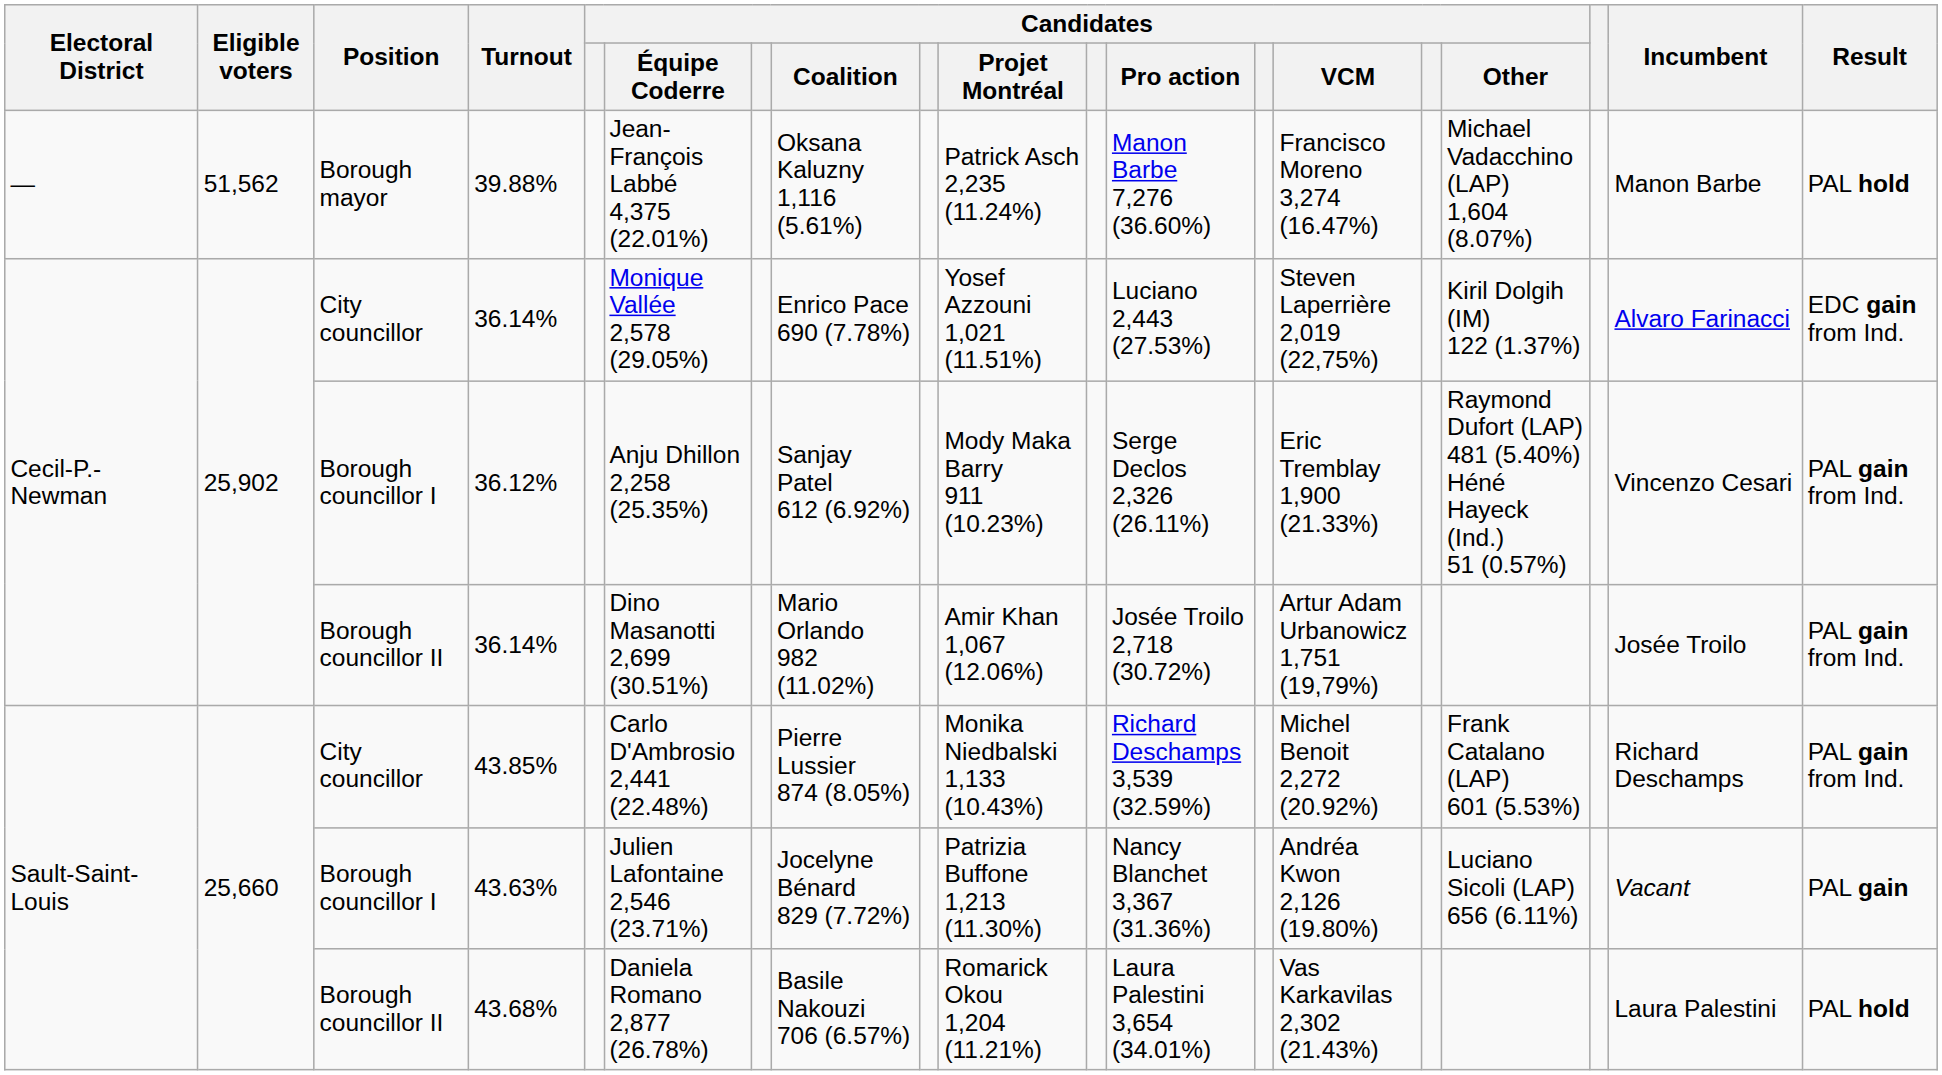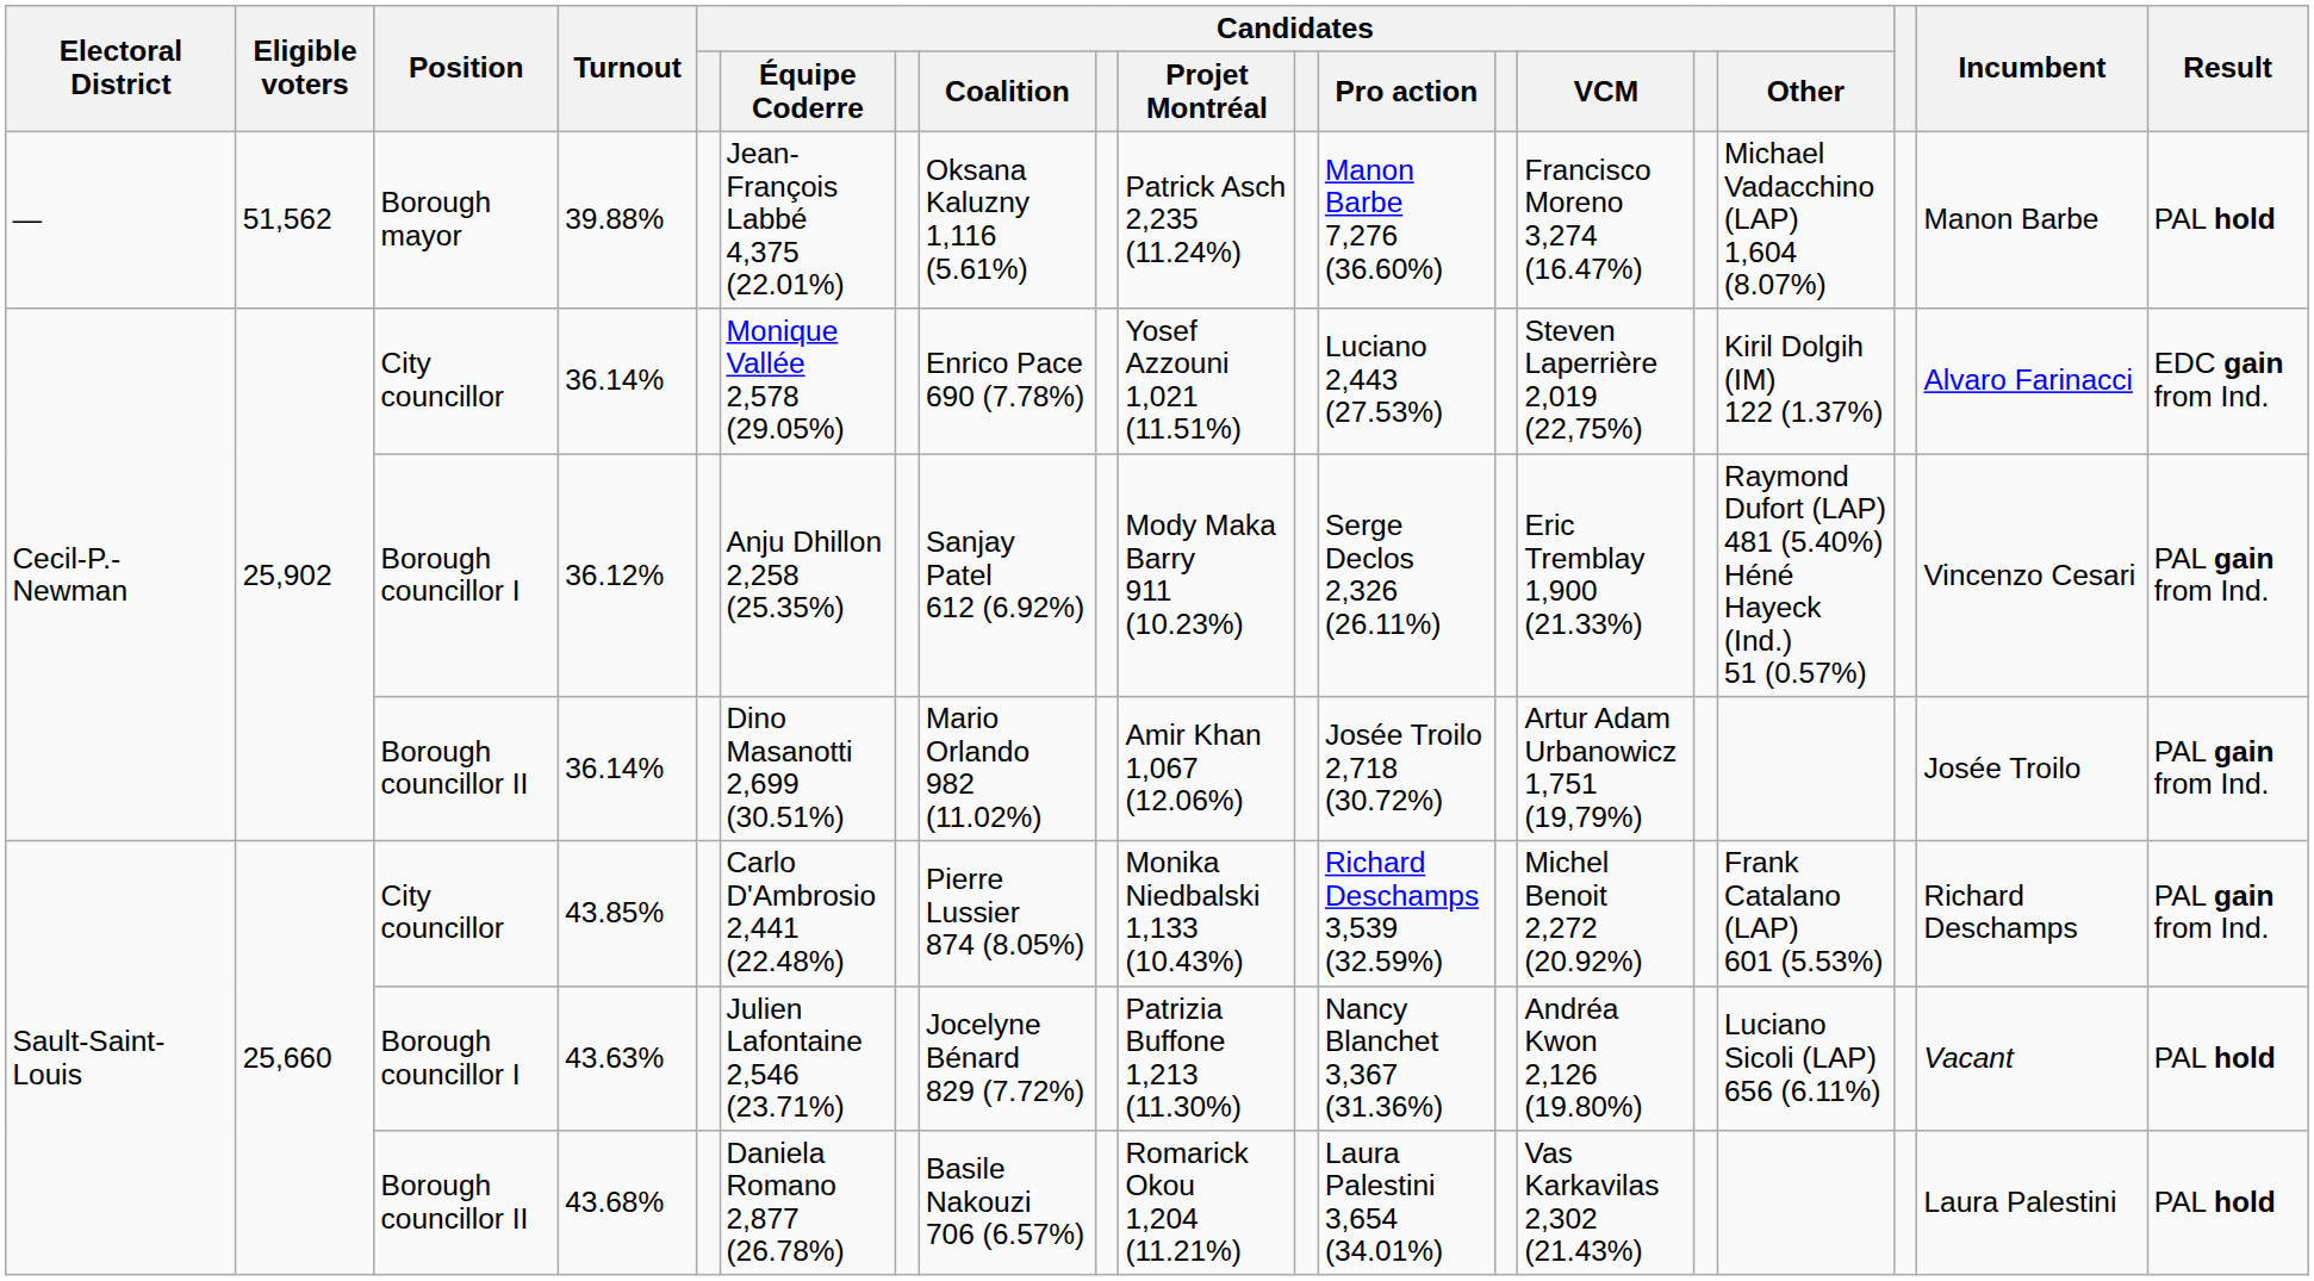 <table class="wikitable" width="100%">
 <tr>
 <th width=10% rowspan=2>Electoral District</th>
 <th width=6% rowspan=2>Eligible voters</th>
 <th width=8% rowspan=2>Position</th>
 <th width=6% rowspan=2>Turnout</th>
 <th colspan=12>Candidates</th>
 <th width=1% rowspan=2> </th>
 <th width=10% rowspan=2>Incumbent</th>
 <th width=9% rowspan=2>Result</th>
 </tr>
 <tr>
 <th width=1% > </th>
 <th width=7.67% >Équipe Coderre</th>
 <th width=1% > </th>
 <th width=7.67% >Coalition</th>
 <th width=1% > </th>
 <th width=7.67% ><span>Projet Montréal</span></th>
 <th width=1% > </th>
 <th width=7.67% >Pro action</th>
 <th width=1% > </th>
 <th width=7.67% >VCM</th>
 <th width=1% > </th>
 <th width=7.67% >Other</th>
 </tr>
 <tr>
 <td>—</td>
 <td>51,562</td>
 <td>Borough mayor</td>
 <td>39.88%</td>
 <td></td>
 <td>Jean-François Labbé<br>4,375 (22.01%)</td>
 <td></td>
 <td>Oksana Kaluzny<br>1,116 (5.61%)</td>
 <td></td>
 <td>Patrick Asch<br>2,235 (11.24%)</td>
 <td> </td>
 <td><a href='#'>Manon Barbe</a><br>7,276 (36.60%)</td>
 <td></td>
 <td>Francisco Moreno<br>3,274 (16.47%)</td>
 <td></td>
 <td>Michael Vadacchino (LAP)<br>1,604 (8.07%)</td>
 <td> </td>
 <td>Manon Barbe</td>
 <td>PAL <strong>hold</strong></td>
 </tr>
 <tr>
 <td rowspan=3>Cecil-P.-Newman</td>
 <td rowspan=3>25,902</td>
 <td>City councillor</td>
 <td>36.14%</td>
 <td></td>
 <td><a href='#'>Monique Vallée</a><br>2,578 (29.05%)</td>
 <td></td>
 <td>Enrico Pace<br>690 (7.78%)</td>
 <td></td>
 <td>Yosef Azzouni<br>1,021 (11.51%)</td>
 <td></td>
 <td>Luciano <br>2,443 (27.53%)</td>
 <td></td>
 <td>Steven Laperrière<br>2,019 (22,75%)</td>
 <td></td>
 <td>Kiril Dolgih (IM)<br>122 (1.37%)</td>
 <td> </td>
 <td><a href='#'>Alvaro Farinacci</a></td>
 <td>EDC <strong>gain</strong> from Ind.</td>
 </tr>
 <tr>
 <td>Borough councillor I</td>
 <td>36.12%</td>
 <td></td>
 <td>Anju Dhillon<br>2,258 (25.35%)</td>
 <td></td>
 <td>Sanjay Patel<br>612 (6.92%)</td>
 <td></td>
 <td>Mody Maka Barry<br>911 (10.23%)</td>
 <td></td>
 <td>Serge Declos<br>2,326 (26.11%)</td>
 <td></td>
 <td>Eric Tremblay<br>1,900 (21.33%)</td>
 <td></td>
 <td>Raymond Dufort (LAP)<br>481 (5.40%)<br>Héné Hayeck (Ind.)<br>51 (0.57%)</td>
 <td> </td>
 <td>Vincenzo Cesari</td>
 <td>PAL <strong>gain</strong> from Ind.</td>
 </tr>
 <tr>
 <td>Borough councillor II</td>
 <td>36.14%</td>
 <td></td>
 <td>Dino Masanotti<br>2,699 (30.51%)</td>
 <td></td>
 <td>Mario Orlando<br>982 (11.02%)</td>
 <td></td>
 <td>Amir Khan<br>1,067 (12.06%)</td>
 <td></td>
 <td>Josée Troilo<br>2,718 (30.72%)</td>
 <td></td>
 <td>Artur Adam Urbanowicz<br>1,751 (19,79%)</td>
 <td></td>
 <td></td>
 <td> </td>
 <td>Josée Troilo</td>
 <td>PAL <strong>gain</strong> from Ind.</td>
 </tr>
 <tr>
 <td rowspan=3>Sault-Saint-Louis</td>
 <td rowspan=3>25,660</td>
 <td>City councillor</td>
 <td>43.85%</td>
 <td></td>
 <td>Carlo D'Ambrosio<br>2,441 (22.48%)</td>
 <td></td>
 <td>Pierre Lussier<br>874 (8.05%)</td>
 <td></td>
 <td>Monika Niedbalski<br>1,133 (10.43%)</td>
 <td></td>
 <td><a href='#'>Richard Deschamps</a><br>3,539 (32.59%)</td>
 <td></td>
 <td>Michel Benoit<br>2,272 (20.92%)</td>
 <td></td>
 <td>Frank Catalano (LAP)<br>601 (5.53%)</td>
 <td> </td>
 <td>Richard Deschamps</td>
 <td>PAL <strong>gain</strong> from Ind.</td>
 </tr>
 <tr>
 <td>Borough councillor I</td>
 <td>43.63%</td>
 <td></td>
 <td>Julien Lafontaine<br>2,546 (23.71%)</td>
 <td></td>
 <td>Jocelyne Bénard<br>829 (7.72%)</td>
 <td></td>
 <td>Patrizia Buffone<br>1,213 (11.30%)</td>
 <td></td>
 <td>Nancy Blanchet<br>3,367 (31.36%)</td>
 <td></td>
 <td>Andréa Kwon<br>2,126 (19.80%)</td>
 <td></td>
 <td>Luciano Sicoli (LAP)<br>656 (6.11%)</td>
 <td></td>
 <td><em>Vacant</em></td>
-<td>PAL <strong>gain</strong></td>
+<td>PAL <strong>hold</strong></td>
 </tr>
 <tr>
 <td>Borough councillor II</td>
 <td>43.68%</td>
 <td></td>
 <td>Daniela Romano<br>2,877 (26.78%)</td>
 <td></td>
 <td>Basile Nakouzi<br>706 (6.57%)</td>
 <td></td>
 <td>Romarick Okou<br>1,204 (11.21%)</td>
 <td></td>
 <td>Laura Palestini<br>3,654 (34.01%)</td>
 <td></td>
 <td>Vas Karkavilas<br>2,302 (21.43%)</td>
 <td></td>
 <td></td>
 <td> </td>
 <td>Laura Palestini</td>
 <td>PAL <strong>hold</strong></td>
 </tr>
 </table>
